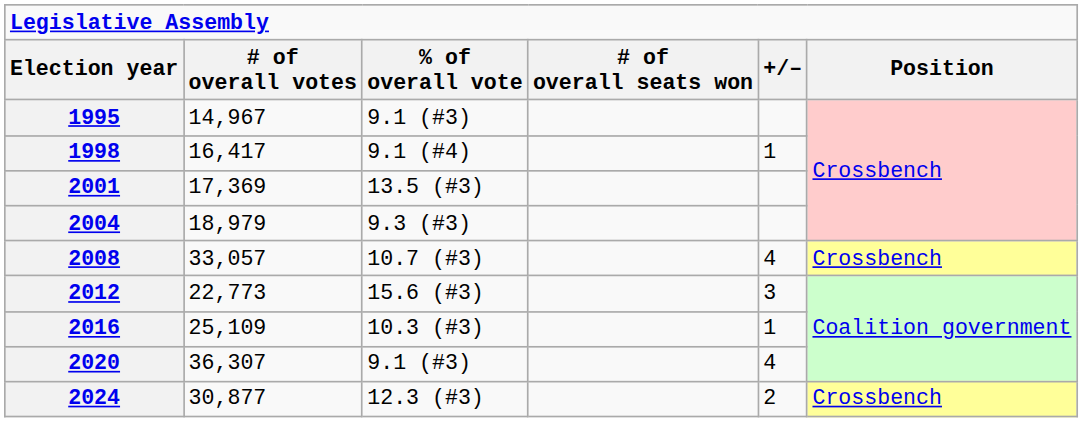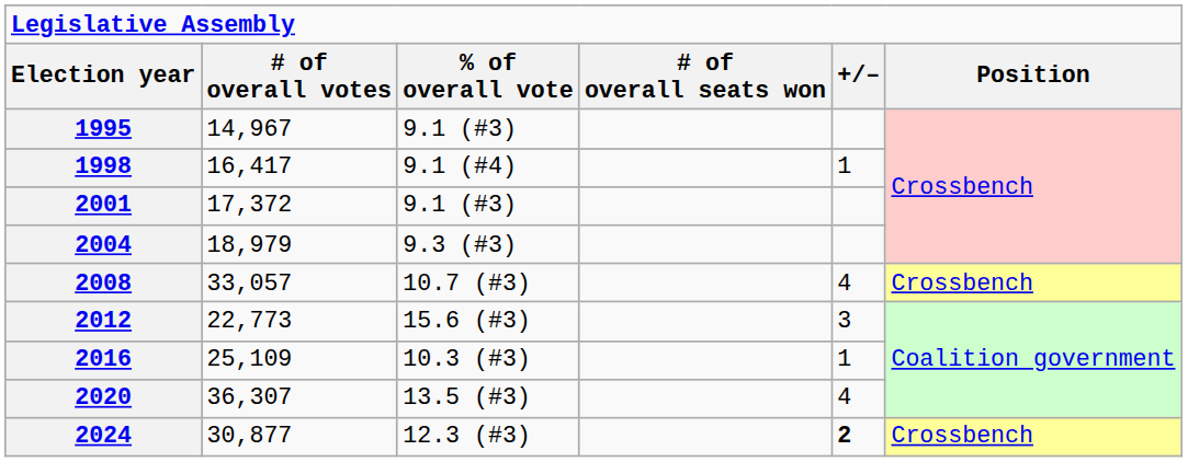 <table class=wikitable>
 <tr>
 <td colspan=6><strong><a href='#'>Legislative Assembly</a></strong></td>
 </tr>
 <tr>
 <th>Election year</th>
 <th># of<br>overall votes</th>
 <th>% of<br>overall vote</th>
 <th># of<br>overall seats won</th>
 <th>+/–</th>
 <th>Position</th>
 </tr>
 <tr>
 <th><a href='#'>1995</a></th>
 <td>14,967</td>
 <td>9.1 (#3)</td>
 <td></td>
 <td></td>
 <td rowspan=4 style="background:#fcc;"><a href='#'>Crossbench</a></td>
 </tr>
 <tr>
 <th><a href='#'>1998</a></th>
 <td>16,417</td>
 <td>9.1 (#4)</td>
 <td></td>
 <td> 1</td>
 </tr>
 <tr>
 <th><a href='#'>2001</a></th>
-<td>17,369</td>
-<td>13.5 (#3)</td>
+<td>17,372</td>
+<td>9.1 (#3)</td>
 <td></td>
 <td></td>
 </tr>
 <tr>
 <th><a href='#'>2004</a></th>
 <td>18,979</td>
 <td>9.3 (#3)</td>
 <td></td>
 <td></td>
 </tr>
 <tr>
 <th><a href='#'>2008</a></th>
 <td>33,057</td>
 <td>10.7 (#3)</td>
 <td></td>
 <td> 4</td>
 <td style="background:#FFFF99;"><a href='#'>Crossbench</a> </td>
 </tr>
 <tr>
 <th><a href='#'>2012</a></th>
 <td>22,773</td>
 <td>15.6 (#3)</td>
 <td></td>
 <td> 3</td>
 <td rowspan="3" style="background:#cfc;"><a href='#'>Coalition government</a></td>
 </tr>
 <tr>
 <th><a href='#'>2016</a></th>
 <td>25,109</td>
 <td>10.3 (#3)</td>
 <td></td>
 <td> 1</td>
 </tr>
 <tr>
 <th><a href='#'>2020</a></th>
 <td>36,307</td>
-<td>9.1 (#3)</td>
+<td>13.5 (#3)</td>
 <td></td>
 <td> 4</td>
 </tr>
 <tr>
 <th><a href='#'>2024</a></th>
 <td>30,877</td>
 <td>12.3 (#3)</td>
 <td></td>
-<td> 2</td>
+<td><strong> 2</strong></td>
 <td style="background:#FFFF99;"><a href='#'>Crossbench</a> </td>
 </tr>
 </table>
